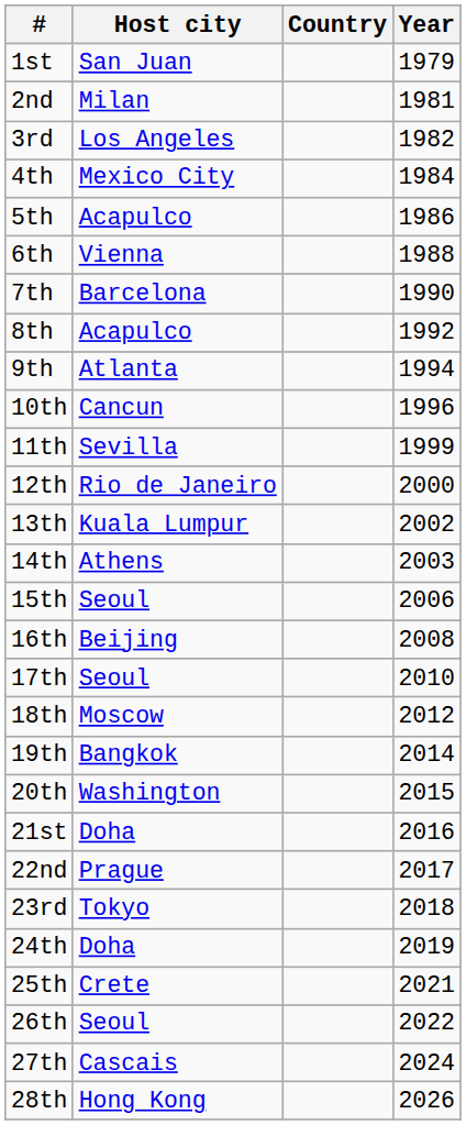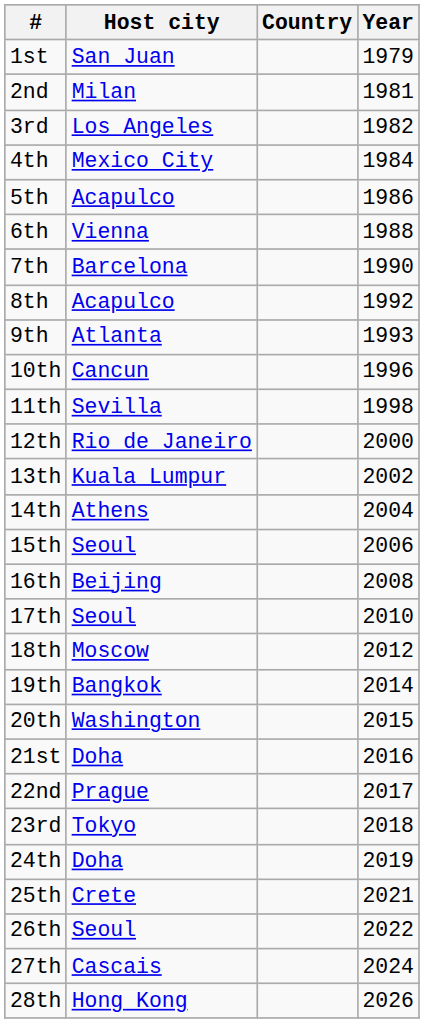 <table class="wikitable sortable" style="text-align:left;">
 <tr>
 <th>#</th>
 <th>Host city</th>
 <th>Country</th>
 <th>Year</th>
 </tr>
 <tr>
 <td>1st</td>
 <td><a href='#'>San Juan</a></td>
 <td></td>
 <td>1979</td>
 </tr>
 <tr>
 <td>2nd</td>
 <td><a href='#'>Milan</a></td>
 <td></td>
 <td>1981</td>
 </tr>
 <tr>
 <td>3rd</td>
 <td><a href='#'>Los Angeles</a></td>
 <td></td>
 <td>1982</td>
 </tr>
 <tr>
 <td>4th</td>
 <td><a href='#'>Mexico City</a></td>
 <td></td>
 <td>1984</td>
 </tr>
 <tr>
 <td>5th</td>
 <td><a href='#'>Acapulco</a></td>
 <td></td>
 <td>1986</td>
 </tr>
 <tr>
 <td>6th</td>
 <td><a href='#'>Vienna</a></td>
 <td></td>
 <td>1988</td>
 </tr>
 <tr>
 <td>7th</td>
 <td><a href='#'>Barcelona</a></td>
 <td></td>
 <td>1990</td>
 </tr>
 <tr>
 <td>8th</td>
 <td><a href='#'>Acapulco</a></td>
 <td></td>
 <td>1992</td>
 </tr>
 <tr>
 <td>9th</td>
 <td><a href='#'>Atlanta</a></td>
 <td></td>
-<td>1994</td>
+<td>1993</td>
 </tr>
 <tr>
 <td>10th</td>
 <td><a href='#'>Cancun</a></td>
 <td></td>
 <td>1996</td>
 </tr>
 <tr>
 <td>11th</td>
 <td><a href='#'>Sevilla</a></td>
 <td></td>
-<td>1999</td>
+<td>1998</td>
 </tr>
 <tr>
 <td>12th</td>
 <td><a href='#'>Rio de Janeiro</a></td>
 <td></td>
 <td>2000</td>
 </tr>
 <tr>
 <td>13th</td>
 <td><a href='#'>Kuala Lumpur</a></td>
 <td></td>
 <td>2002</td>
 </tr>
 <tr>
 <td>14th</td>
 <td><a href='#'>Athens</a></td>
 <td></td>
-<td>2003</td>
+<td>2004</td>
 </tr>
 <tr>
 <td>15th</td>
 <td><a href='#'>Seoul</a></td>
 <td></td>
 <td>2006</td>
 </tr>
 <tr>
 <td>16th</td>
 <td><a href='#'>Beijing</a></td>
 <td></td>
 <td>2008</td>
 </tr>
 <tr>
 <td>17th</td>
 <td><a href='#'>Seoul</a></td>
 <td></td>
 <td>2010</td>
 </tr>
 <tr>
 <td>18th</td>
 <td><a href='#'>Moscow</a></td>
 <td></td>
 <td>2012</td>
 </tr>
 <tr>
 <td>19th</td>
 <td><a href='#'>Bangkok</a></td>
 <td></td>
 <td>2014</td>
 </tr>
 <tr>
 <td>20th</td>
 <td><a href='#'>Washington</a></td>
 <td></td>
 <td>2015</td>
 </tr>
 <tr>
 <td>21st</td>
 <td><a href='#'>Doha</a></td>
 <td></td>
 <td>2016</td>
 </tr>
 <tr>
 <td>22nd</td>
 <td><a href='#'>Prague</a></td>
 <td></td>
 <td>2017</td>
 </tr>
 <tr>
 <td>23rd</td>
 <td><a href='#'>Tokyo</a></td>
 <td></td>
 <td>2018</td>
 </tr>
 <tr>
 <td>24th</td>
 <td><a href='#'>Doha</a></td>
 <td></td>
 <td>2019</td>
 </tr>
 <tr>
 <td>25th</td>
 <td><a href='#'>Crete</a></td>
 <td></td>
 <td>2021</td>
 </tr>
 <tr>
 <td>26th</td>
 <td><a href='#'>Seoul</a></td>
 <td></td>
 <td>2022</td>
 </tr>
 <tr>
 <td>27th</td>
 <td><a href='#'>Cascais</a></td>
 <td></td>
 <td>2024</td>
 </tr>
 <tr>
 <td>28th</td>
 <td><a href='#'>Hong Kong</a></td>
 <td></td>
 <td>2026</td>
 </tr>
 </table>
